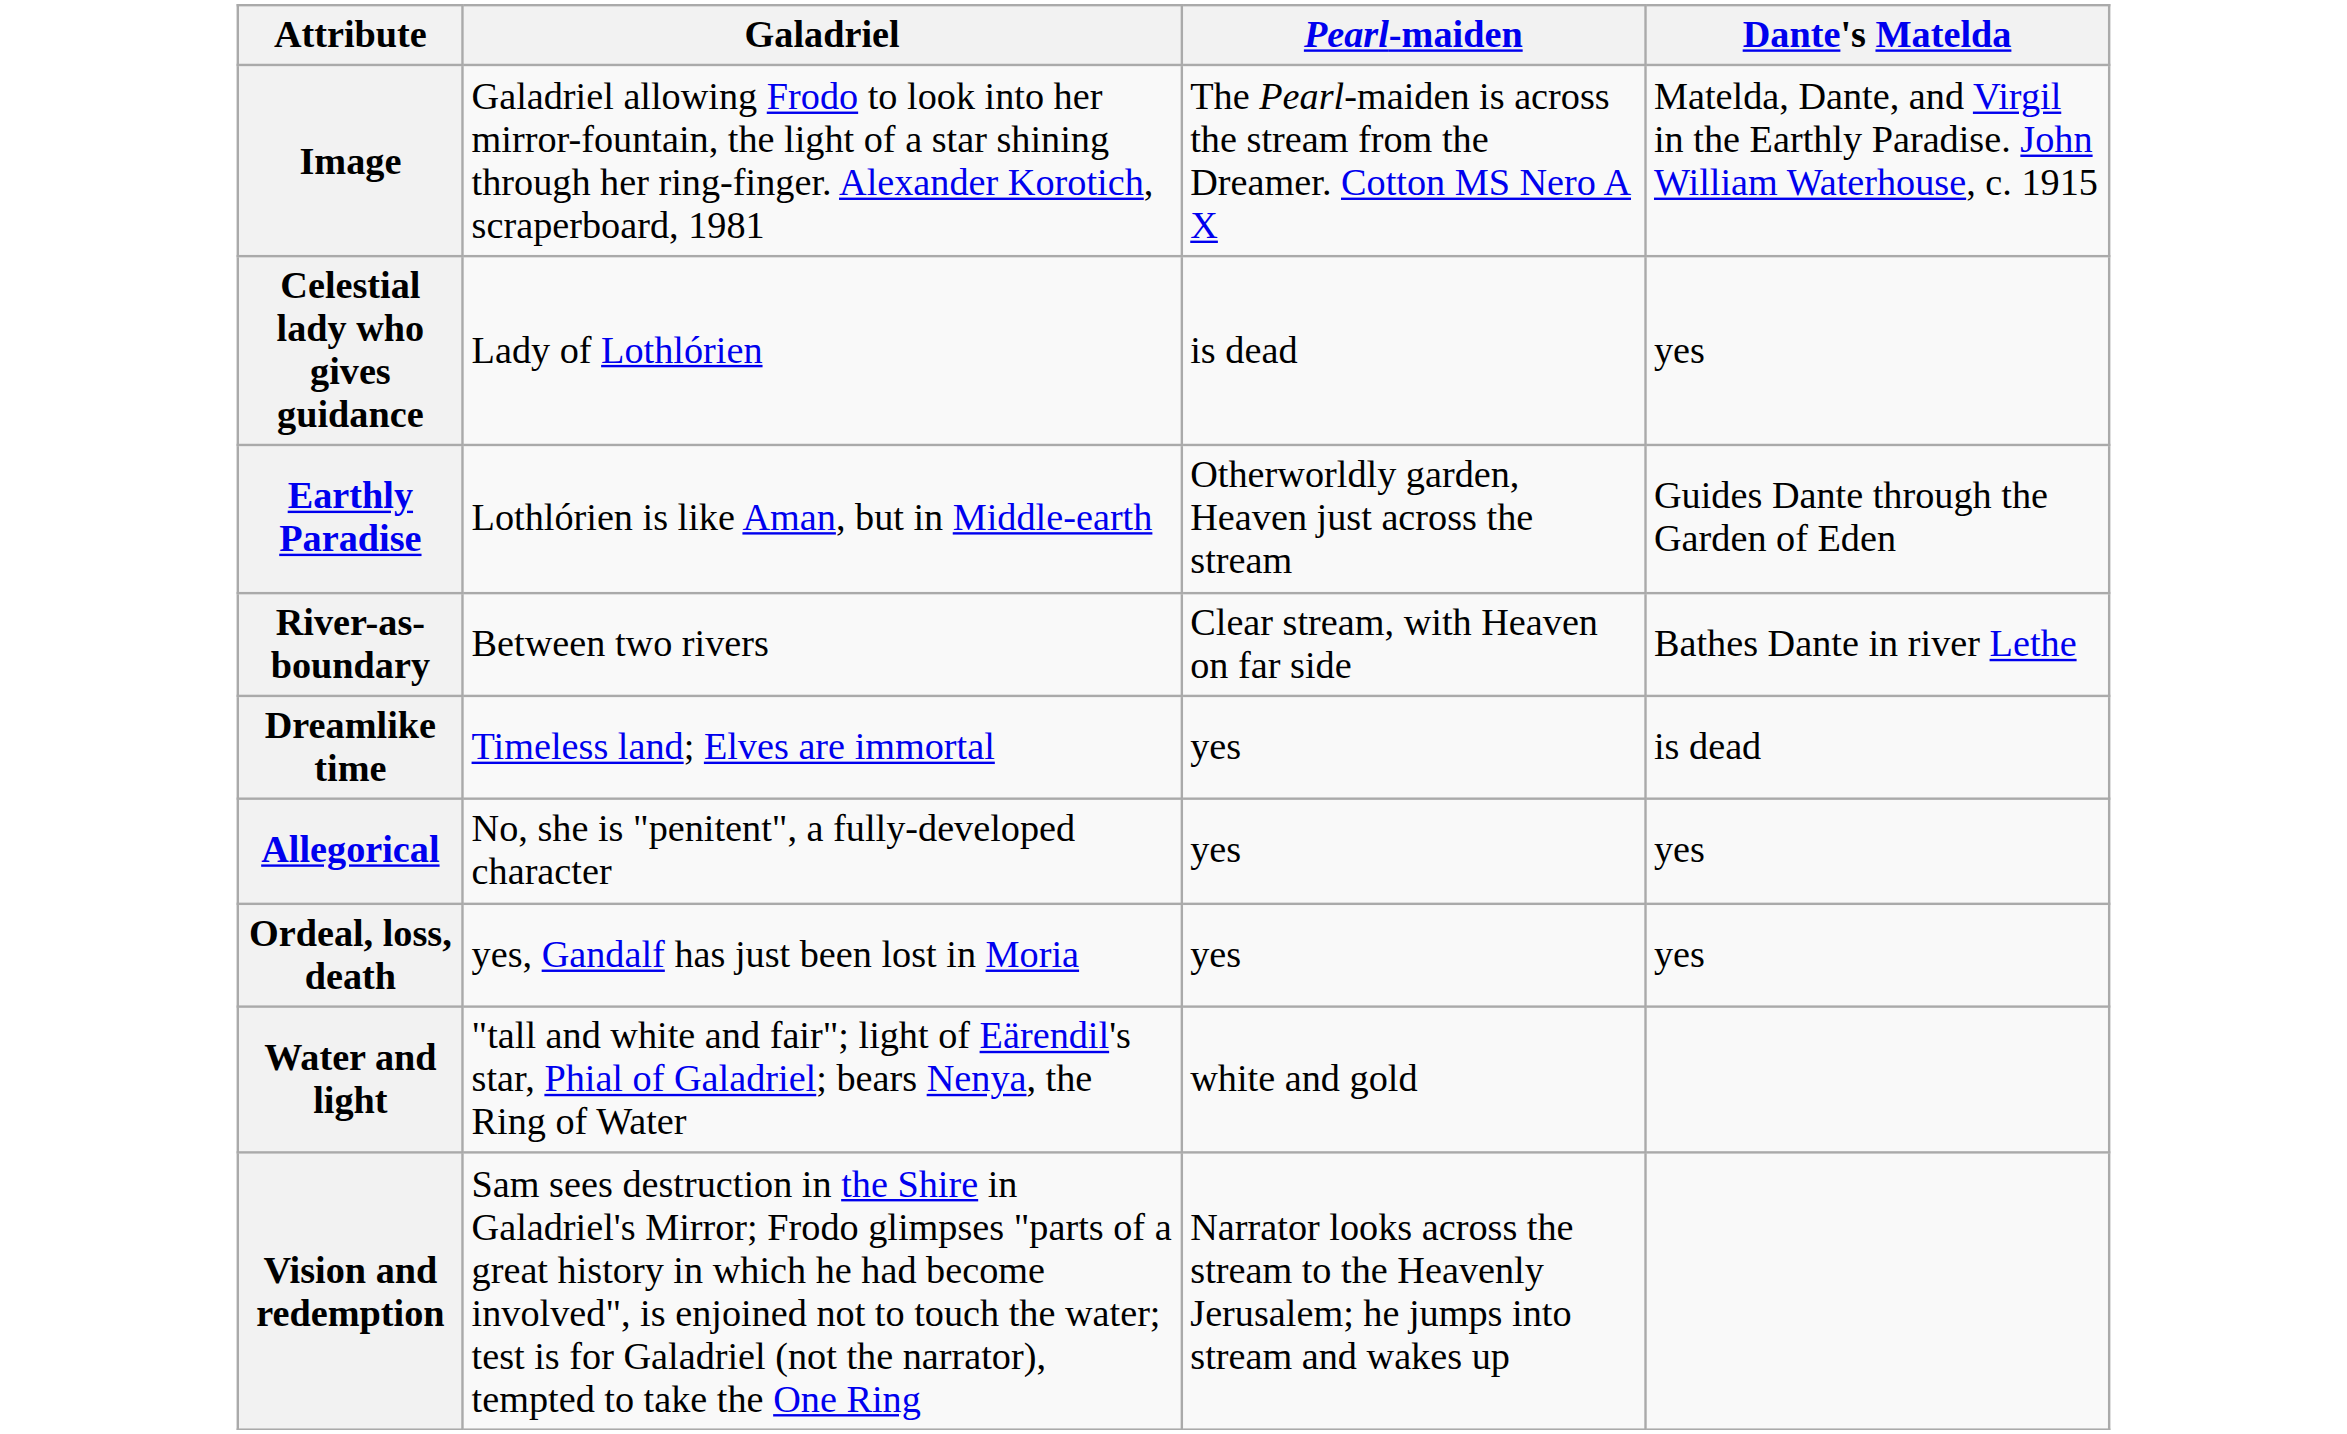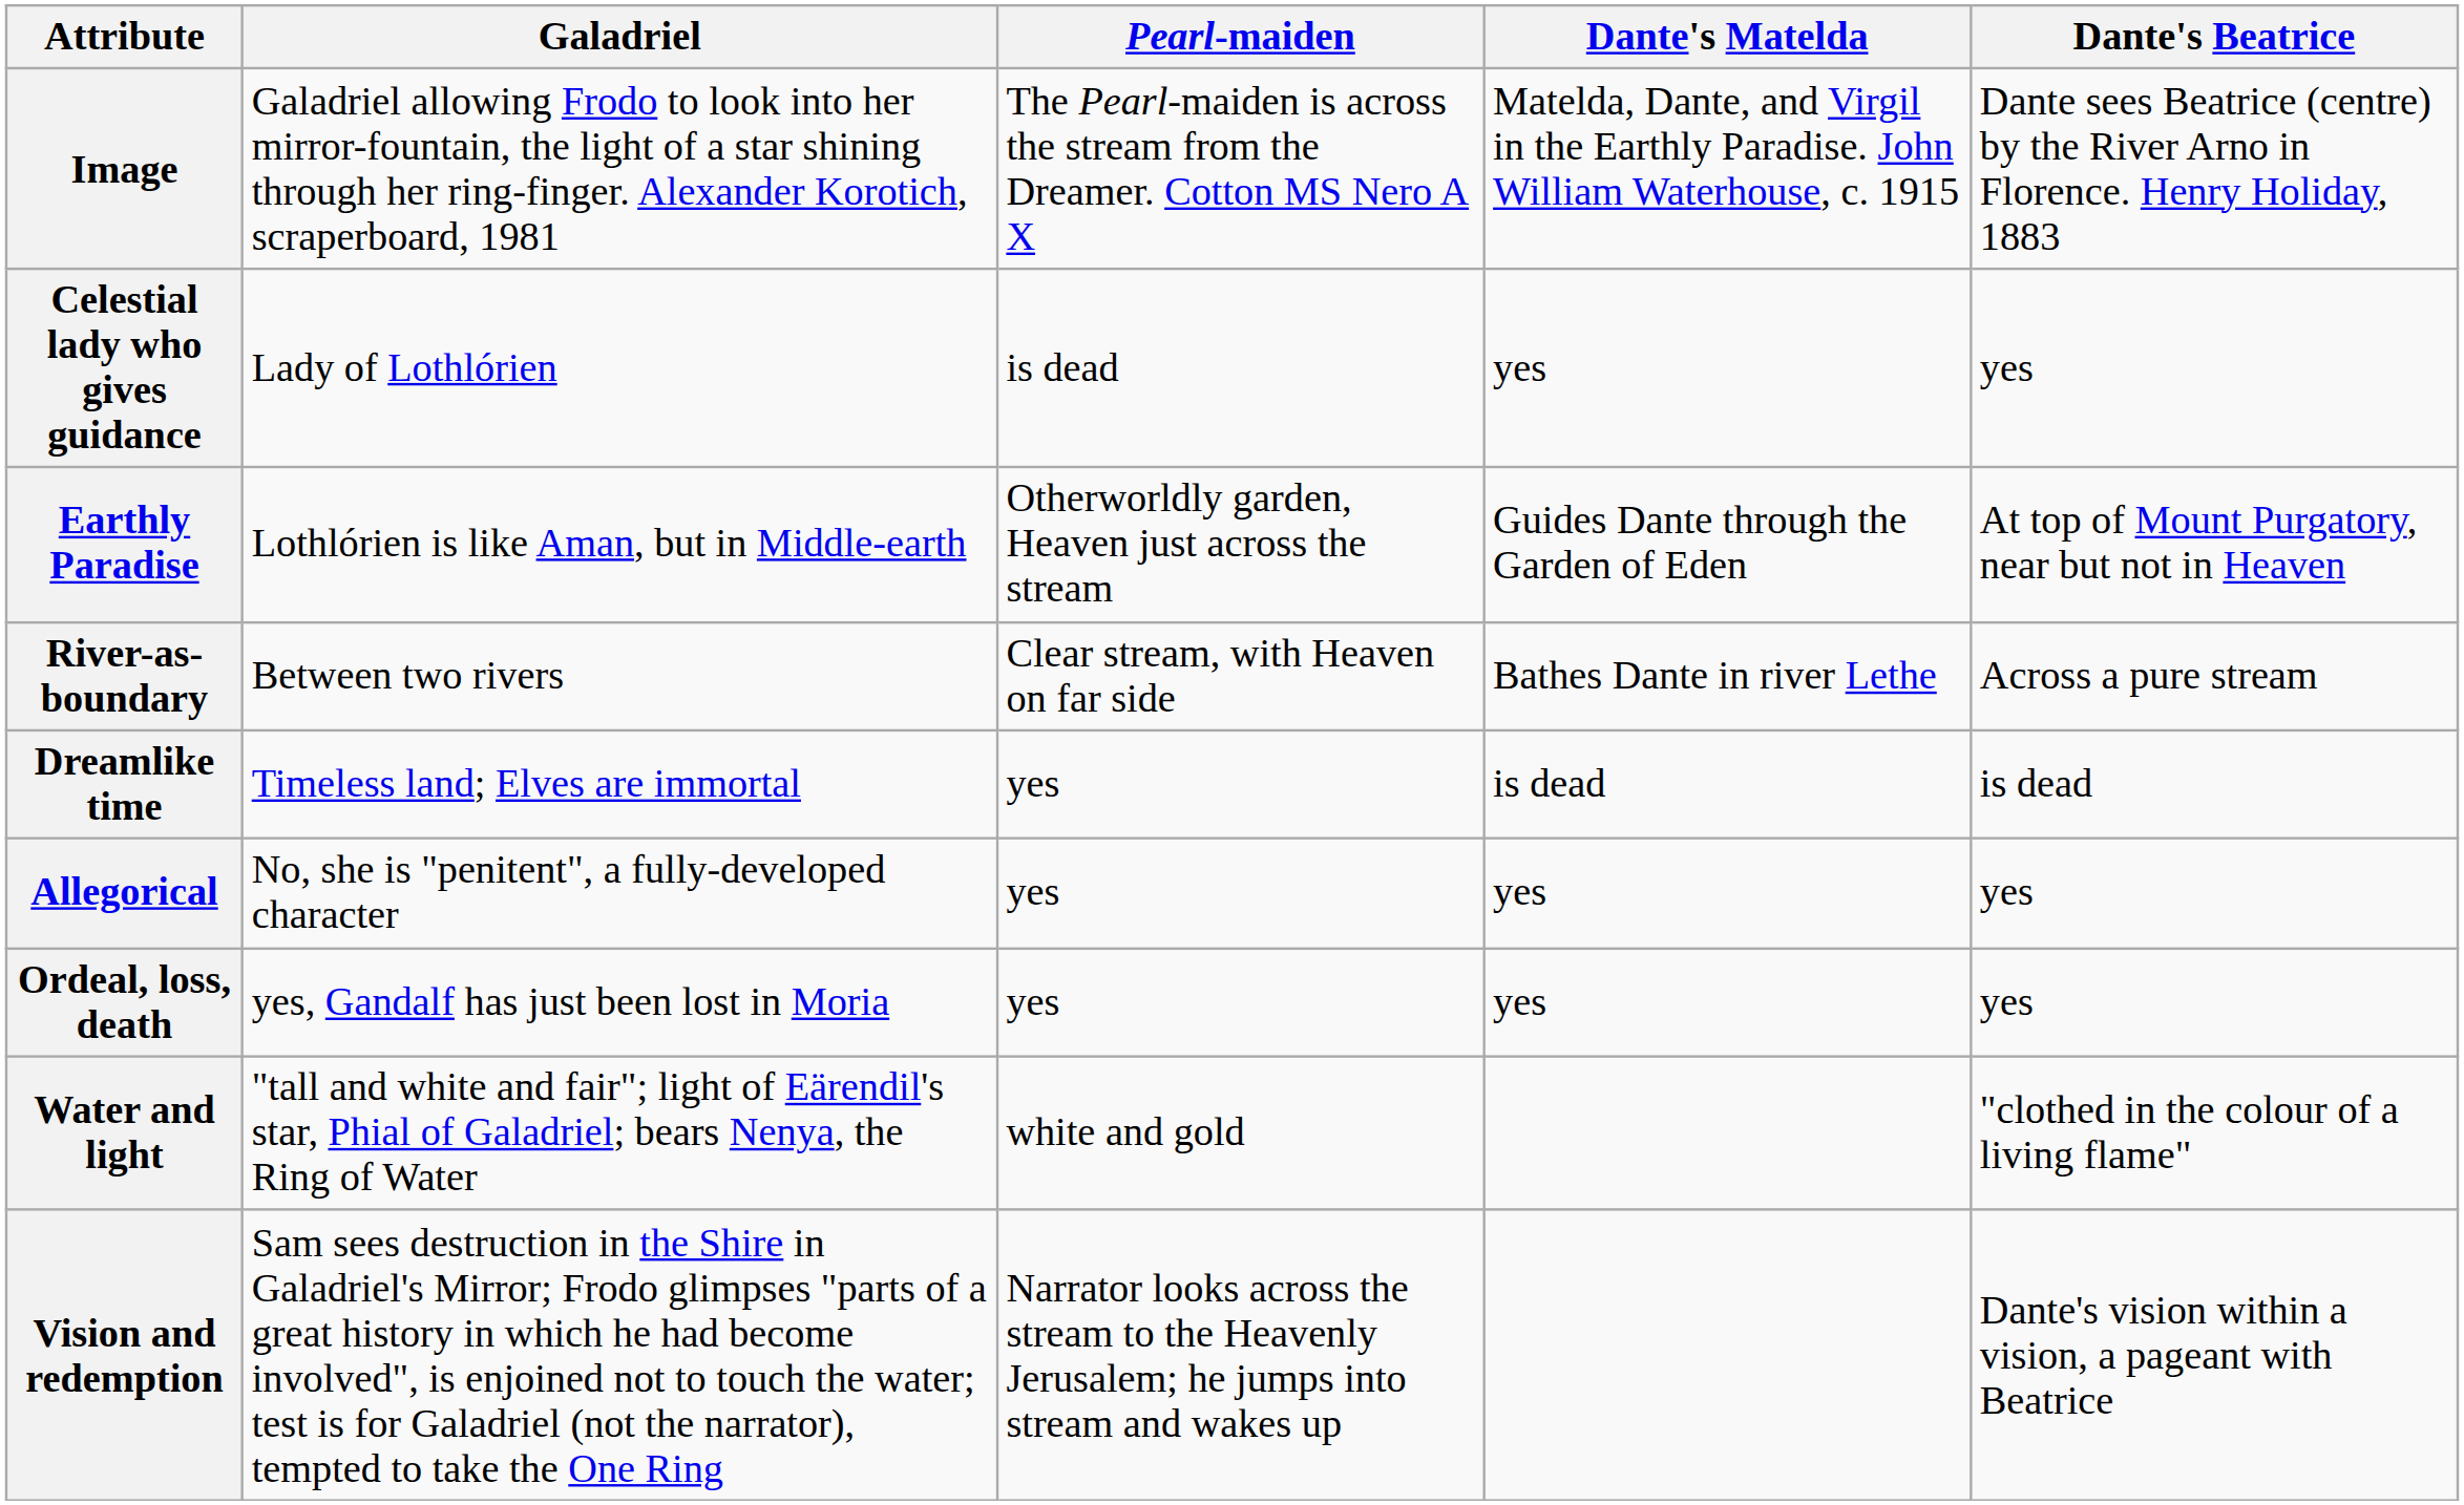 <table class="wikitable" style="margin:1em auto;">
 <tr>
 <th style="width:65pt">Attribute</th>
 <th style="width:220pt">Galadriel</th>
 <th style="width:140pt"><a href='#'><em>Pearl</em>-maiden</a></th>
 <th style="width:140pt"><a href='#'>Dante</a>'s <a href='#'>Matelda</a></th>
+<th style="width:140pt">Dante's <a href='#'>Beatrice</a></th>
 </tr>
 <tr>
 <th>Image</th>
 <td style="vertical-align: top;"> Galadriel allowing <a href='#'>Frodo</a> to look into her mirror-fountain, the light of a star shining through her ring-finger. <a href='#'>Alexander Korotich</a>, scraperboard, 1981</td>
 <td style="vertical-align: top;"> The <em>Pearl</em>-maiden is across the stream from the Dreamer. <a href='#'>Cotton MS Nero A X</a></td>
 <td style="vertical-align: top;"> Matelda, Dante, and <a href='#'>Virgil</a> in the Earthly Paradise. <a href='#'>John William Waterhouse</a>, c. 1915</td>
+<td style="vertical-align: top;"> Dante sees Beatrice (centre) by the River Arno in Florence. <a href='#'>Henry Holiday</a>, 1883</td>
 </tr>
 <tr>
 <th>Celestial lady who gives guidance</th>
 <td>Lady of <a href='#'>Lothlórien</a></td>
 <td>is dead</td>
+<td>yes</td>
 <td>yes</td>
 </tr>
 <tr>
 <th><a href='#'>Earthly Paradise</a></th>
 <td>Lothlórien is like <a href='#'>Aman</a>, but in <a href='#'>Middle-earth</a></td>
 <td>Otherworldly garden, Heaven just across the stream</td>
 <td>Guides Dante through the Garden of Eden</td>
+<td>At top of <a href='#'>Mount Purgatory</a>, near but not in <a href='#'>Heaven</a></td>
 </tr>
 <tr>
 <th>River-as-boundary</th>
 <td>Between two rivers</td>
 <td>Clear stream, with Heaven on far side</td>
 <td>Bathes Dante in river <a href='#'>Lethe</a></td>
+<td>Across a pure stream</td>
 </tr>
 <tr>
 <th>Dreamlike time</th>
 <td><a href='#'>Timeless land</a>; <a href='#'>Elves are immortal</a></td>
 <td>yes</td>
 <td>is dead</td>
+<td>is dead</td>
 </tr>
 <tr>
 <th><a href='#'>Allegorical</a></th>
 <td>No, she is "penitent", a fully-developed character</td>
+<td>yes</td>
 <td>yes</td>
 <td>yes</td>
 </tr>
 <tr>
 <th>Ordeal, loss, death</th>
 <td>yes, <a href='#'>Gandalf</a> has just been lost in <a href='#'>Moria</a></td>
 <td>yes</td>
 <td>yes</td>
+<td>yes</td>
 </tr>
 <tr>
 <th>Water and light</th>
 <td>"tall and white and fair"; light of <a href='#'>Eärendil</a>'s star, <a href='#'>Phial of Galadriel</a>; bears <a href='#'>Nenya</a>, the Ring of Water</td>
 <td>white and gold</td>
 <td></td>
+<td>"clothed in the colour of a living flame"</td>
 </tr>
 <tr>
 <th>Vision and redemption</th>
 <td>Sam sees destruction in <a href='#'>the Shire</a> in Galadriel's Mirror; Frodo glimpses "parts of a great history in which he had become involved", is enjoined not to touch the water; test is for Galadriel (not the narrator), tempted to take the <a href='#'>One Ring</a></td>
 <td>Narrator looks across the stream to the Heavenly Jerusalem; he jumps into stream and wakes up</td>
 <td></td>
+<td>Dante's vision within a vision, a pageant with Beatrice</td>
 </tr>
 </table>
